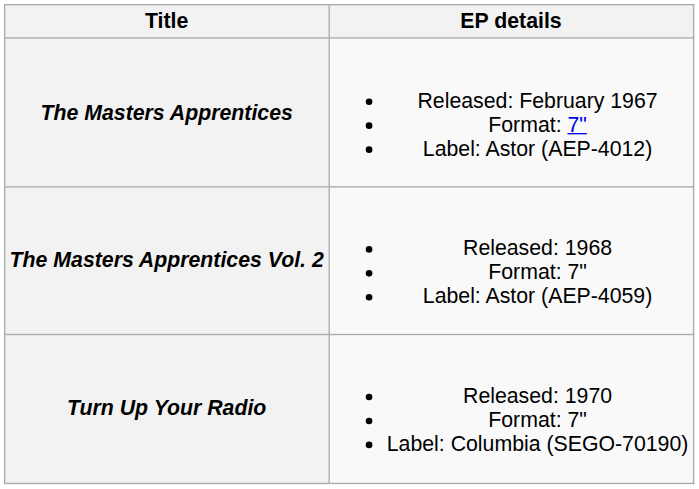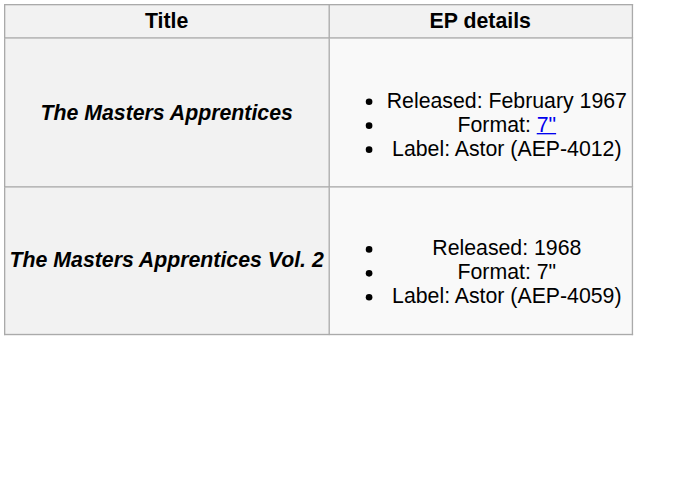 <table class="wikitable plainrowheaders" style="text-align:center;" border="1">
 <tr>
 <th>Title</th>
 <th>EP details</th>
 </tr>
 <tr>
 <th scope="row"><em>The Masters Apprentices</em></th>
 <td><br><ul><li>Released: February 1967</li><li>Format: <a href='#'>7"</a></li><li>Label: Astor (AEP-4012)</li></ul></td>
 </tr>
 <tr>
 <th scope="row"><em>The Masters Apprentices Vol. 2</em></th>
 <td><br><ul><li>Released: 1968</li><li>Format: 7"</li><li>Label: Astor (AEP-4059)</li></ul></td>
 </tr>
-<tr>
-<th scope="row"><em>Turn Up Your Radio</em></th>
-<td><br><ul><li>Released: 1970</li><li>Format: 7"</li><li>Label: Columbia (SEGO-70190)</li></ul></td>
-</tr>
 </table>
